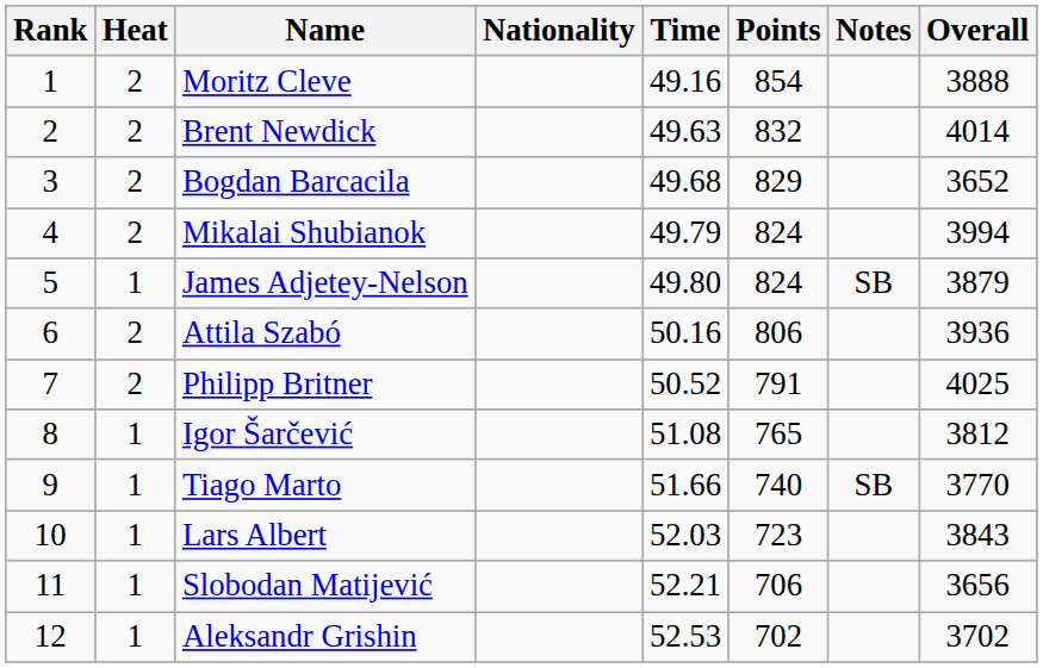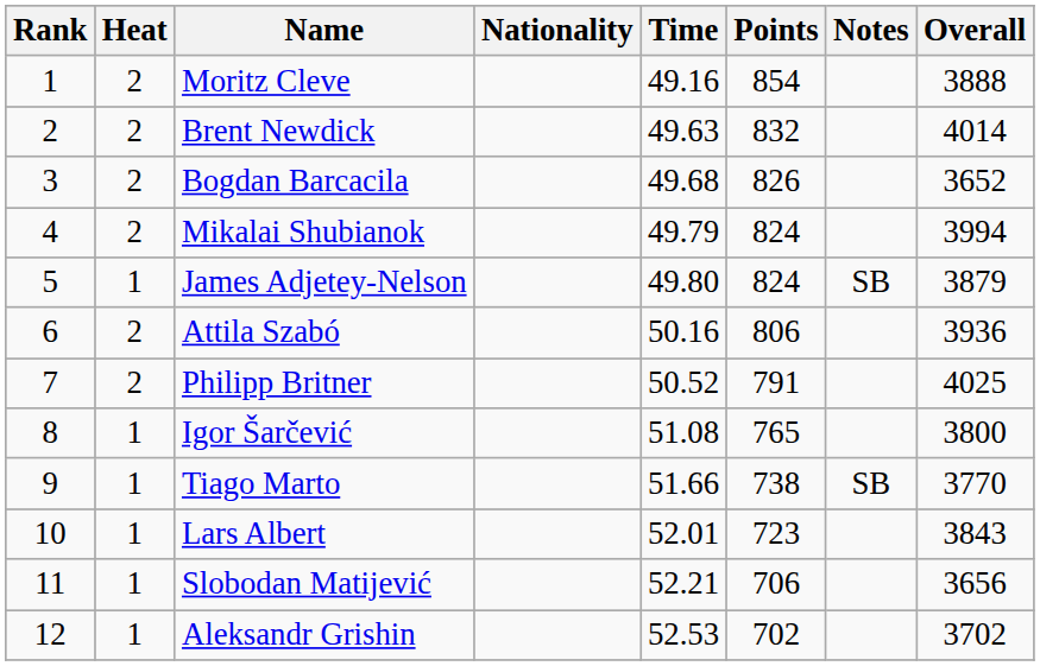 <table class="wikitable sortable" style="text-align:center">
 <tr>
 <th>Rank</th>
 <th>Heat</th>
 <th>Name</th>
 <th>Nationality</th>
 <th>Time</th>
 <th>Points</th>
 <th>Notes</th>
 <th>Overall</th>
 </tr>
 <tr>
 <td>1</td>
 <td>2</td>
 <td align="left"><a href='#'>Moritz Cleve</a></td>
 <td align=left></td>
 <td>49.16</td>
 <td>854</td>
 <td></td>
 <td>3888</td>
 </tr>
 <tr>
 <td>2</td>
 <td>2</td>
 <td align="left"><a href='#'>Brent Newdick</a></td>
 <td align=left></td>
 <td>49.63</td>
 <td>832</td>
 <td></td>
 <td>4014</td>
 </tr>
 <tr>
 <td>3</td>
 <td>2</td>
 <td align="left"><a href='#'>Bogdan Barcacila</a></td>
 <td align=left></td>
 <td>49.68</td>
-<td>829</td>
+<td>826</td>
 <td></td>
 <td>3652</td>
 </tr>
 <tr>
 <td>4</td>
 <td>2</td>
 <td align="left"><a href='#'>Mikalai Shubianok</a></td>
 <td align=left></td>
 <td>49.79</td>
 <td>824</td>
 <td></td>
 <td>3994</td>
 </tr>
 <tr>
 <td>5</td>
 <td>1</td>
 <td align="left"><a href='#'>James Adjetey-Nelson</a></td>
 <td align=left></td>
 <td>49.80</td>
 <td>824</td>
 <td>SB</td>
 <td>3879</td>
 </tr>
 <tr>
 <td>6</td>
 <td>2</td>
 <td align="left"><a href='#'>Attila Szabó</a></td>
 <td align=left></td>
 <td>50.16</td>
 <td>806</td>
 <td></td>
 <td>3936</td>
 </tr>
 <tr>
 <td>7</td>
 <td>2</td>
 <td align="left"><a href='#'>Philipp Britner</a></td>
 <td align=left></td>
 <td>50.52</td>
 <td>791</td>
 <td></td>
 <td>4025</td>
 </tr>
 <tr>
 <td>8</td>
 <td>1</td>
 <td align="left"><a href='#'>Igor Šarčević</a></td>
 <td align=left></td>
 <td>51.08</td>
 <td>765</td>
 <td></td>
-<td>3812</td>
+<td>3800</td>
 </tr>
 <tr>
 <td>9</td>
 <td>1</td>
 <td align="left"><a href='#'>Tiago Marto</a></td>
 <td align=left></td>
 <td>51.66</td>
-<td>740</td>
+<td>738</td>
 <td>SB</td>
 <td>3770</td>
 </tr>
 <tr>
 <td>10</td>
 <td>1</td>
 <td align="left"><a href='#'>Lars Albert</a></td>
 <td align=left></td>
-<td>52.03</td>
+<td>52.01</td>
 <td>723</td>
 <td></td>
 <td>3843</td>
 </tr>
 <tr>
 <td>11</td>
 <td>1</td>
 <td align="left"><a href='#'>Slobodan Matijević</a></td>
 <td align=left></td>
 <td>52.21</td>
 <td>706</td>
 <td></td>
 <td>3656</td>
 </tr>
 <tr>
 <td>12</td>
 <td>1</td>
 <td align="left"><a href='#'>Aleksandr Grishin</a></td>
 <td align=left></td>
 <td>52.53</td>
 <td>702</td>
 <td></td>
 <td>3702</td>
 </tr>
 </table>
